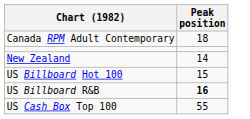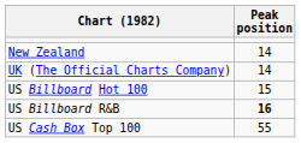 <table class="wikitable sortable">
 <tr>
 <th>Chart (1982)</th>
 <th>Peak<br>position</th>
 </tr>
 <tr>
-<td>Canada <em><a href='#'>RPM</a></em> Adult Contemporary</td>
-<td style="text-align:center;">18</td>
-</tr>
-<tr>
 <td></td>
 </tr>
 <tr>
 <td><a href='#'>New Zealand</a></td>
+<td style="text-align:center;">14</td>
+</tr>
+<tr>
+<td><a href='#'>UK</a> (<a href='#'>The Official Charts Company</a>)</td>
 <td style="text-align:center;">14</td>
 </tr>
 <tr>
 <td>US <em><a href='#'>Billboard</a></em> <a href='#'>Hot 100</a></td>
 <td style="text-align:center;">15</td>
 </tr>
 <tr>
 <td>US <em>Billboard</em> R&B</td>
 <td style="text-align:center;"><strong>16</strong></td>
 </tr>
 <tr>
 <td>US <a href='#'><em>Cash Box</em></a> Top 100</td>
 <td style="text-align:center;">55</td>
 </tr>
 </table>
